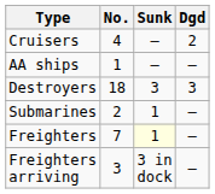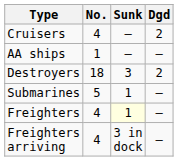 <table class="wikitable" align=right style="margin:0 0 1em 1em">
 <tr>
 <th>Type</th>
 <th>No.</th>
 <th>Sunk</th>
 <th>Dgd</th>
 </tr>
 <tr>
 <td>Cruisers</td>
 <td align="center">4</td>
 <td align="center">—</td>
 <td align="center">2</td>
 </tr>
 <tr>
 <td>AA ships</td>
 <td align="center">1</td>
 <td align="center">—</td>
 <td align="center">—</td>
 </tr>
 <tr>
 <td>Destroyers</td>
 <td align="center">18</td>
 <td align="center">3</td>
-<td align="center">3</td>
+<td align="center">2</td>
 </tr>
 <tr>
 <td>Submarines</td>
-<td align="center">2</td>
+<td align="center">5</td>
 <td align="center">1</td>
 <td align="center">—</td>
 </tr>
 <tr>
 <td>Freighters</td>
-<td align="center">7</td>
+<td align="center">4</td>
 <td align="center" style="background: lightyellow;">1</td>
 <td align="center">—</td>
 </tr>
 <tr>
 <td>Freighters<br>arriving</td>
-<td align="center">3</td>
+<td align="center">4</td>
 <td align="center">3 in<br>dock</td>
 <td align="center">—</td>
 </tr>
 </table>
